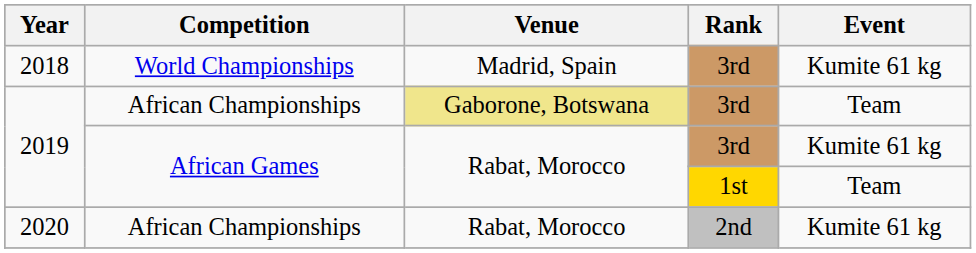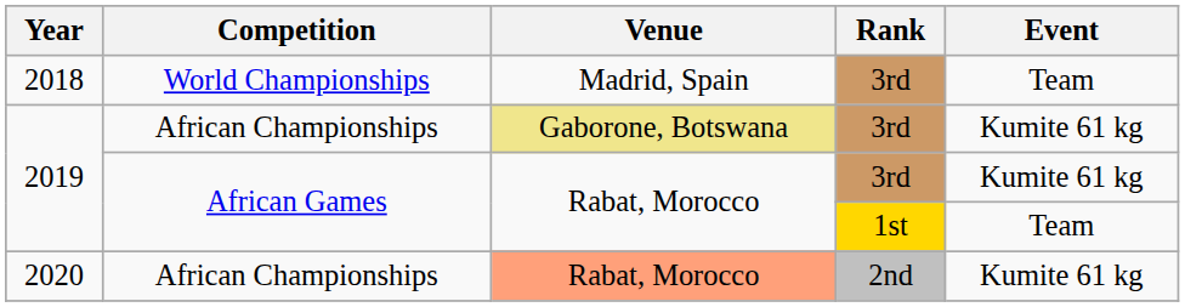 <table class="wikitable sortable" width=45% style="font-size:90%; text-align:center;">
 <tr>
 <th>Year</th>
 <th>Competition</th>
 <th>Venue</th>
 <th>Rank</th>
 <th>Event</th>
 </tr>
 <tr>
 <td>2018</td>
 <td><a href='#'>World Championships</a></td>
 <td>Madrid, Spain</td>
 <td bgcolor="cc9966">3rd</td>
-<td>Kumite 61 kg</td>
+<td>Team</td>
 </tr>
 <tr>
 <td rowspan=3>2019</td>
 <td>African Championships</td>
 <td style="background: khaki;">Gaborone, Botswana</td>
 <td bgcolor="cc9966">3rd</td>
-<td>Team</td>
+<td>Kumite 61 kg</td>
 </tr>
 <tr>
 <td rowspan=2><a href='#'>African Games</a></td>
 <td rowspan=2>Rabat, Morocco</td>
 <td bgcolor="cc9966">3rd</td>
 <td>Kumite 61 kg</td>
 </tr>
 <tr>
 <td bgcolor="gold">1st</td>
 <td>Team</td>
 </tr>
 <tr>
 <td>2020</td>
 <td>African Championships</td>
-<td>Rabat, Morocco</td>
+<td style="background: lightsalmon;">Rabat, Morocco</td>
 <td bgcolor="silver">2nd</td>
 <td>Kumite 61 kg</td>
 </tr>
 </table>
